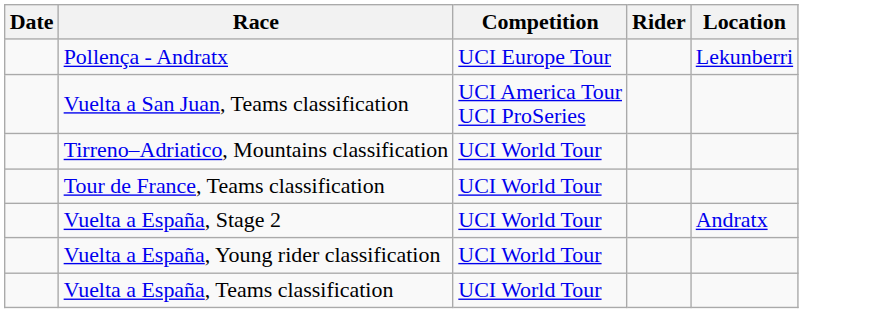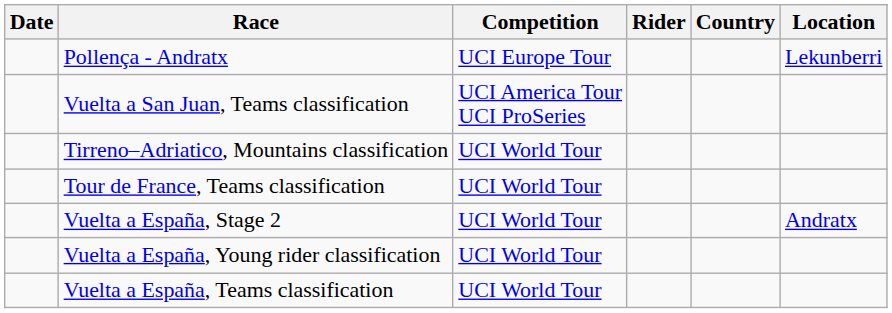 <table class="wikitable sortable">
 <tr>
 <th>Date</th>
 <th>Race</th>
 <th>Competition</th>
 <th>Rider</th>
+<th>Country</th>
 <th>Location</th>
 </tr>
 <tr>
 <td></td>
 <td><a href='#'>Pollença - Andratx</a></td>
 <td><a href='#'>UCI Europe Tour</a></td>
+<td></td>
 <td></td>
 <td><a href='#'>Lekunberri</a></td>
 </tr>
 <tr>
 <td></td>
 <td><a href='#'>Vuelta a San Juan</a>, Teams classification</td>
 <td><a href='#'>UCI America Tour</a> <br> <a href='#'>UCI ProSeries</a></td>
 <td align="center"></td>
 <td></td>
+<td></td>
 </tr>
 <tr>
 <td></td>
 <td><a href='#'>Tirreno–Adriatico</a>, Mountains classification</td>
 <td><a href='#'>UCI World Tour</a></td>
+<td></td>
 <td></td>
 <td></td>
 </tr>
 <tr>
 <td></td>
 <td><a href='#'>Tour de France</a>, Teams classification</td>
 <td><a href='#'>UCI World Tour</a></td>
 <td align="center"></td>
 <td></td>
+<td></td>
 </tr>
 <tr>
 <td></td>
 <td><a href='#'>Vuelta a España</a>, Stage 2</td>
 <td><a href='#'>UCI World Tour</a></td>
+<td></td>
 <td></td>
 <td><a href='#'>Andratx</a></td>
 </tr>
 <tr>
 <td></td>
 <td><a href='#'>Vuelta a España</a>, Young rider classification</td>
 <td><a href='#'>UCI World Tour</a></td>
 <td></td>
 <td></td>
+<td></td>
 </tr>
 <tr>
 <td></td>
 <td><a href='#'>Vuelta a España</a>, Teams classification</td>
 <td><a href='#'>UCI World Tour</a></td>
 <td align="center"></td>
 <td></td>
+<td></td>
 </tr>
 </table>
